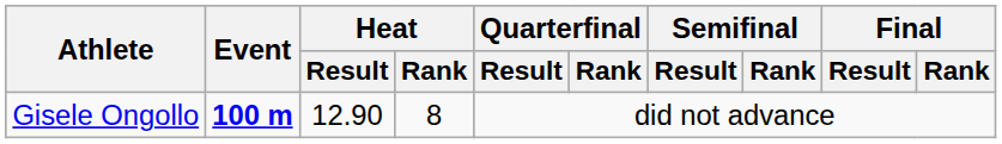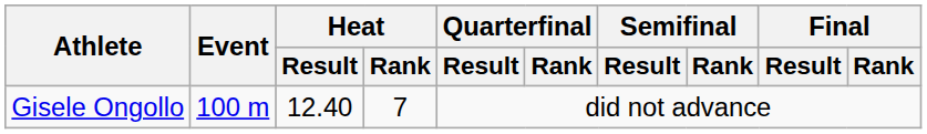 <table class="wikitable" style="font-size:90%">
 <tr>
 <th rowspan="2">Athlete</th>
 <th rowspan="2">Event</th>
 <th colspan="2">Heat</th>
 <th colspan="2">Quarterfinal</th>
 <th colspan="2">Semifinal</th>
 <th colspan="2">Final</th>
 </tr>
 <tr style="font-size:95%">
 <th>Result</th>
 <th>Rank</th>
 <th>Result</th>
 <th>Rank</th>
 <th>Result</th>
 <th>Rank</th>
 <th>Result</th>
 <th>Rank</th>
 </tr>
 <tr align=center>
 <td align=left><a href='#'>Gisele Ongollo</a></td>
-<td align=left><strong><a href='#'>100 m</a></strong></td>
-<td>12.90</td>
-<td>8</td>
+<td align=left><a href='#'>100 m</a></td>
+<td>12.40</td>
+<td>7</td>
 <td colspan=6>did not advance</td>
 </tr>
 </table>
